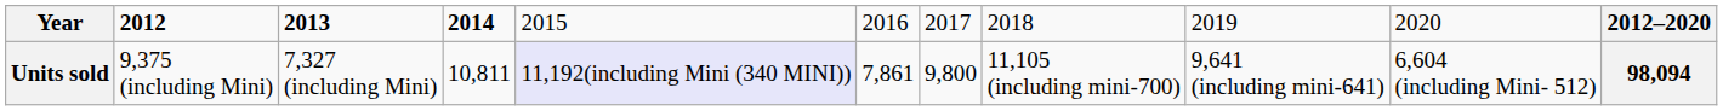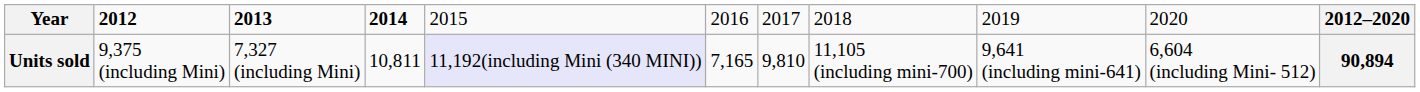 <table class="wikitable">
 <tr>
 <th>Year</th>
 <td><strong>2012</strong></td>
 <td><strong>2013</strong></td>
 <td><strong>2014<strong><em><em></td>
 <td></strong>2015<strong></td>
 <td></strong>2016<strong></td>
 <td></strong>2017<strong></td>
 <td></strong>2018<strong></td>
 <td></strong>2019<strong></td>
 <td></strong>2020<strong></td>
 <th>2012–2020</th>
 </tr>
 <tr>
 <th>Units sold</th>
 <td>9,375<br>(including Mini)</td>
 <td>7,327<br>(including Mini)</td>
 <td>10,811</td>
 <td style="background: lavender;">11,192(including Mini (340 MINI))</td>
-<td>7,861</td>
-<td>9,800</td>
+<td>7,165</td>
+<td>9,810</td>
 <td>11,105<br>(including mini-700)</td>
 <td>9,641<br>(including mini-641)</td>
 <td>6,604<br>(including Mini- 512)</td>
-<th>98,094</th>
+<th>90,894</th>
 </tr>
 </table>
